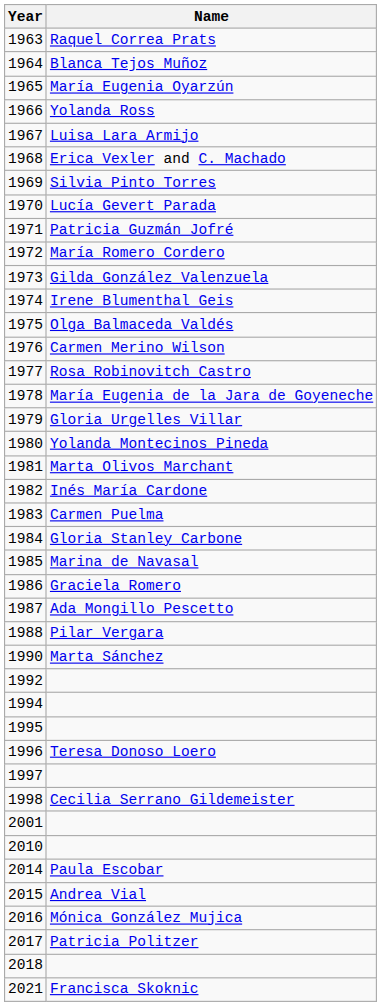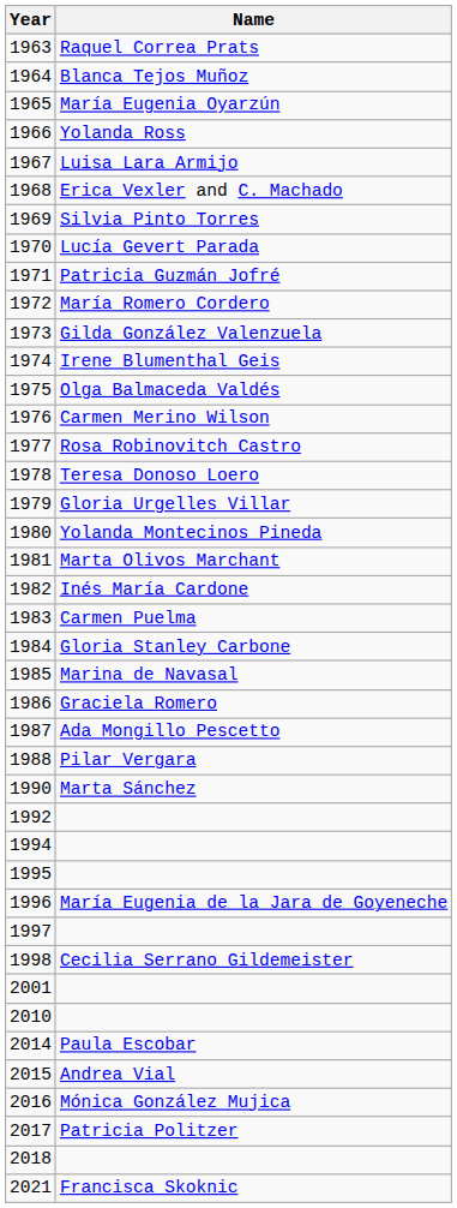 <table class="wikitable" border="1">
 <tr>
 <th>Year</th>
 <th>Name</th>
 </tr>
 <tr>
 <td>1963</td>
 <td><a href='#'>Raquel Correa Prats</a></td>
 </tr>
 <tr>
 <td>1964</td>
 <td><a href='#'>Blanca Tejos Muñoz</a></td>
 </tr>
 <tr>
 <td>1965</td>
 <td><a href='#'>María Eugenia Oyarzún</a></td>
 </tr>
 <tr>
 <td>1966</td>
 <td><a href='#'>Yolanda Ross</a></td>
 </tr>
 <tr>
 <td>1967</td>
 <td><a href='#'>Luisa Lara Armijo</a></td>
 </tr>
 <tr>
 <td>1968</td>
 <td><a href='#'>Erica Vexler</a> and <a href='#'>C. Machado</a></td>
 </tr>
 <tr>
 <td>1969</td>
 <td><a href='#'>Silvia Pinto Torres</a></td>
 </tr>
 <tr>
 <td>1970</td>
 <td><a href='#'>Lucía Gevert Parada</a></td>
 </tr>
 <tr>
 <td>1971</td>
 <td><a href='#'>Patricia Guzmán Jofré</a></td>
 </tr>
 <tr>
 <td>1972</td>
 <td><a href='#'>María Romero Cordero</a></td>
 </tr>
 <tr>
 <td>1973</td>
 <td><a href='#'>Gilda González Valenzuela</a></td>
 </tr>
 <tr>
 <td>1974</td>
 <td><a href='#'>Irene Blumenthal Geis</a></td>
 </tr>
 <tr>
 <td>1975</td>
 <td><a href='#'>Olga Balmaceda Valdés</a></td>
 </tr>
 <tr>
 <td>1976</td>
 <td><a href='#'>Carmen Merino Wilson</a></td>
 </tr>
 <tr>
 <td>1977</td>
 <td><a href='#'>Rosa Robinovitch Castro</a></td>
 </tr>
 <tr>
 <td>1978</td>
-<td><a href='#'>María Eugenia de la Jara de Goyeneche</a></td>
+<td><a href='#'>Teresa Donoso Loero</a></td>
 </tr>
 <tr>
 <td>1979</td>
 <td><a href='#'>Gloria Urgelles Villar</a></td>
 </tr>
 <tr>
 <td>1980</td>
 <td><a href='#'>Yolanda Montecinos Pineda</a></td>
 </tr>
 <tr>
 <td>1981</td>
 <td><a href='#'>Marta Olivos Marchant</a></td>
 </tr>
 <tr>
 <td>1982</td>
 <td><a href='#'>Inés María Cardone</a></td>
 </tr>
 <tr>
 <td>1983</td>
 <td><a href='#'>Carmen Puelma</a></td>
 </tr>
 <tr>
 <td>1984</td>
 <td><a href='#'>Gloria Stanley Carbone</a></td>
 </tr>
 <tr>
 <td>1985</td>
 <td><a href='#'>Marina de Navasal</a></td>
 </tr>
 <tr>
 <td>1986</td>
 <td><a href='#'>Graciela Romero</a></td>
 </tr>
 <tr>
 <td>1987</td>
 <td><a href='#'>Ada Mongillo Pescetto</a></td>
 </tr>
 <tr>
 <td>1988</td>
 <td><a href='#'>Pilar Vergara</a></td>
 </tr>
 <tr>
 <td>1990</td>
 <td><a href='#'>Marta Sánchez</a></td>
 </tr>
 <tr>
 <td>1992</td>
 <td></td>
 </tr>
 <tr>
 <td>1994</td>
 <td></td>
 </tr>
 <tr>
 <td>1995</td>
 <td></td>
 </tr>
 <tr>
 <td>1996</td>
-<td><a href='#'>Teresa Donoso Loero</a></td>
+<td><a href='#'>María Eugenia de la Jara de Goyeneche</a></td>
 </tr>
 <tr>
 <td>1997</td>
 <td></td>
 </tr>
 <tr>
 <td>1998</td>
 <td><a href='#'>Cecilia Serrano Gildemeister</a></td>
 </tr>
 <tr>
 <td>2001</td>
 <td></td>
 </tr>
 <tr>
 <td>2010</td>
 <td></td>
 </tr>
 <tr>
 <td>2014</td>
 <td><a href='#'>Paula Escobar</a></td>
 </tr>
 <tr>
 <td>2015</td>
 <td><a href='#'>Andrea Vial</a></td>
 </tr>
 <tr>
 <td>2016</td>
 <td><a href='#'>Mónica González Mujica</a></td>
 </tr>
 <tr>
 <td>2017</td>
 <td><a href='#'>Patricia Politzer</a></td>
 </tr>
 <tr>
 <td>2018</td>
 <td></td>
 </tr>
 <tr>
 <td>2021</td>
 <td><a href='#'>Francisca Skoknic</a></td>
 </tr>
 </table>
